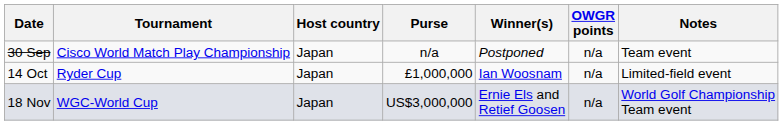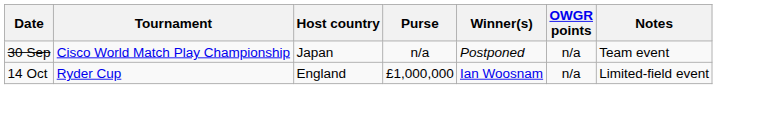 <table class="wikitable" style="font-size:95%">
 <tr>
 <th>Date</th>
 <th>Tournament</th>
 <th>Host country</th>
 <th>Purse</th>
 <th>Winner(s)</th>
 <th><a href='#'>OWGR</a><br>points</th>
 <th>Notes</th>
 </tr>
 <tr>
 <td><s>30 Sep</s></td>
 <td><a href='#'>Cisco World Match Play Championship</a></td>
 <td>Japan</td>
 <td align=center>n/a</td>
 <td><em>Postponed</em></td>
 <td align=center>n/a</td>
 <td>Team event</td>
 </tr>
 <tr>
 <td>14 Oct</td>
 <td><a href='#'>Ryder Cup</a></td>
-<td>Japan</td>
+<td>England</td>
 <td align=right>£1,000,000</td>
 <td> <a href='#'>Ian Woosnam</a></td>
 <td align=center>n/a</td>
 <td>Limited-field event</td>
 </tr>
-<tr style="background:#dfe2e9;">
-<td>18 Nov</td>
-<td><a href='#'>WGC-World Cup</a></td>
-<td>Japan</td>
-<td align=right>US$3,000,000</td>
-<td> <a href='#'>Ernie Els</a> and<br> <a href='#'>Retief Goosen</a></td>
-<td align=center>n/a</td>
-<td><a href='#'>World Golf Championship</a><br>Team event</td>
-</tr>
 </table>
